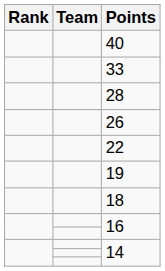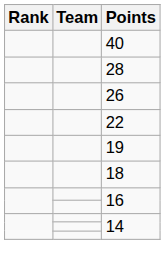 <table class=wikitable>
 <tr>
 <th>Rank</th>
 <th>Team</th>
 <th>Points</th>
 </tr>
 <tr>
 <td></td>
 <td></td>
 <td>40</td>
-</tr>
-<tr>
-<td></td>
-<td></td>
-<td>33</td>
 </tr>
 <tr>
 <td></td>
 <td></td>
 <td>28</td>
 </tr>
 <tr>
 <td></td>
 <td></td>
 <td>26</td>
 </tr>
 <tr>
 <td></td>
 <td></td>
 <td>22</td>
 </tr>
 <tr>
 <td></td>
 <td></td>
 <td>19</td>
 </tr>
 <tr>
 <td></td>
 <td></td>
 <td>18</td>
 </tr>
 <tr>
 <td rowspan=2></td>
 <td></td>
 <td rowspan=2>16</td>
 </tr>
 <tr>
 <td></td>
 </tr>
 <tr>
 <td rowspan=3></td>
 <td></td>
 <td rowspan=3>14</td>
 </tr>
 <tr>
 <td></td>
 </tr>
 <tr>
 <td></td>
 </tr>
 </table>
